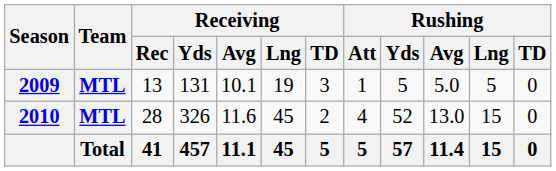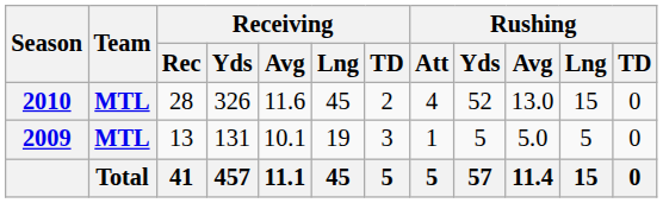 <table class=wikitable style="text-align:center;">
 <tr>
 <th rowspan=2>Season</th>
 <th rowspan=2>Team</th>
 <th colspan=5>Receiving</th>
 <th colspan=5>Rushing</th>
 </tr>
 <tr>
 <th>Rec</th>
 <th>Yds</th>
 <th>Avg</th>
 <th>Lng</th>
 <th>TD</th>
 <th>Att</th>
 <th>Yds</th>
 <th>Avg</th>
 <th>Lng</th>
 <th>TD</th>
 </tr>
 <tr>
+<th><a href='#'>2010</a></th>
+<th><a href='#'>MTL</a></th>
+<td>28</td>
+<td>326</td>
+<td>11.6</td>
+<td>45</td>
+<td>2</td>
+<td>4</td>
+<td>52</td>
+<td>13.0</td>
+<td>15</td>
+<td>0</td>
+</tr>
+<tr>
 <th><a href='#'>2009</a></th>
 <th><a href='#'>MTL</a></th>
 <td>13</td>
 <td>131</td>
 <td>10.1</td>
 <td>19</td>
 <td>3</td>
 <td>1</td>
 <td>5</td>
 <td>5.0</td>
 <td>5</td>
-<td>0</td>
-</tr>
-<tr>
-<th><a href='#'>2010</a></th>
-<th><a href='#'>MTL</a></th>
-<td>28</td>
-<td>326</td>
-<td>11.6</td>
-<td>45</td>
-<td>2</td>
-<td>4</td>
-<td>52</td>
-<td>13.0</td>
-<td>15</td>
 <td>0</td>
 </tr>
 <tr>
 <th></th>
 <th>Total</th>
 <th>41</th>
 <th>457</th>
 <th>11.1</th>
 <th>45</th>
 <th>5</th>
 <th>5</th>
 <th>57</th>
 <th>11.4</th>
 <th>15</th>
 <th>0</th>
 </tr>
 </table>
